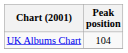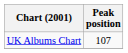 <table class="wikitable">
 <tr>
 <th align="left">Chart (2001)</th>
 <th align="center">Peak<br>position</th>
 </tr>
 <tr>
 <td><a href='#'>UK Albums Chart</a></td>
-<td align="center">104</td>
+<td align="center">107</td>
 </tr>
 <tr>
 </tr>
 </table>
